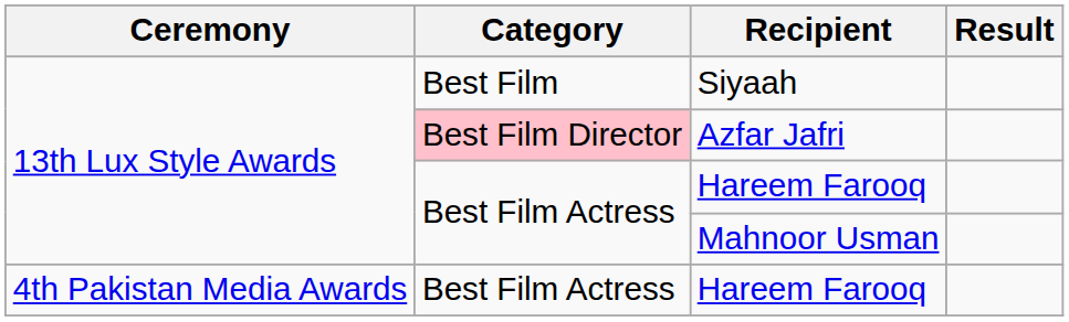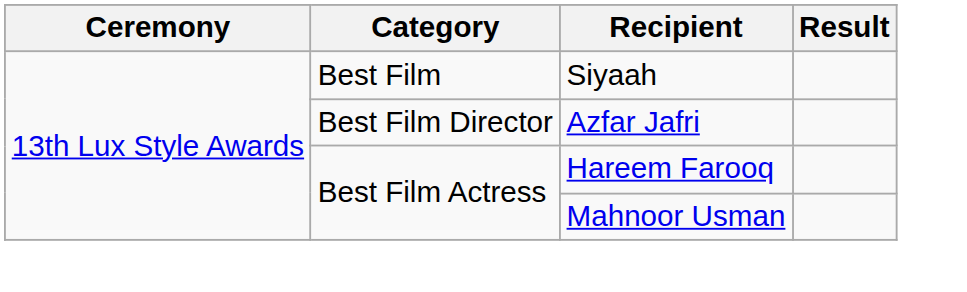 <table class="wikitable style">
 <tr>
 <th>Ceremony</th>
 <th>Category</th>
 <th>Recipient</th>
 <th>Result</th>
 </tr>
 <tr>
 <td rowspan="4"><a href='#'>13th Lux Style Awards</a></td>
 <td>Best Film</td>
 <td>Siyaah</td>
 <td></td>
 </tr>
 <tr>
-<td style="background: pink;">Best Film Director</td>
+<td>Best Film Director</td>
 <td><a href='#'>Azfar Jafri</a></td>
 <td></td>
 </tr>
 <tr>
 <td rowspan="2">Best Film Actress</td>
 <td><a href='#'>Hareem Farooq</a></td>
 <td></td>
 </tr>
 <tr>
 <td><a href='#'>Mahnoor Usman</a></td>
 <td></td>
 </tr>
-<tr>
-<td><a href='#'>4th Pakistan Media Awards</a></td>
-<td>Best Film Actress</td>
-<td><a href='#'>Hareem Farooq</a></td>
-<td></td>
-</tr>
 </table>
